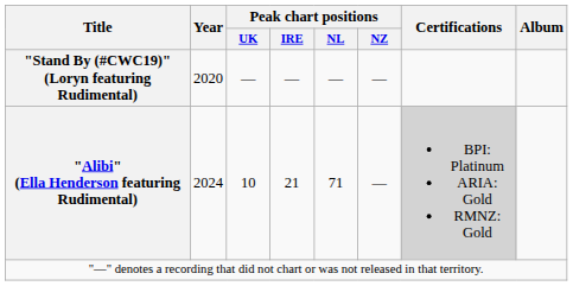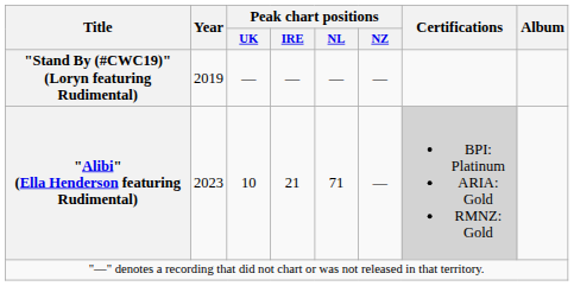 <table class="wikitable plainrowheaders" style="text-align:center;">
 <tr>
 <th scope="col" rowspan="2">Title</th>
 <th scope="col" rowspan="2">Year</th>
 <th scope="col" colspan="4">Peak chart positions</th>
 <th scope="col" rowspan="2">Certifications</th>
 <th scope="col" rowspan="2">Album</th>
 </tr>
 <tr>
 <th scope="col" style="width:3em;font-size:85%;"><a href='#'>UK</a><br></th>
 <th scope="col" style="width:3em;font-size:85%;"><a href='#'>IRE</a><br></th>
 <th scope="col" style="width:3em;font-size:85%;"><a href='#'>NL</a><br></th>
 <th scope="col" style="width:3em;font-size:85%;"><a href='#'>NZ</a><br></th>
 </tr>
 <tr>
 <th scope="row">"Stand By (#CWC19)"<br><span>(Loryn featuring Rudimental)</span></th>
-<td>2020</td>
+<td>2019</td>
 <td>—</td>
 <td>—</td>
 <td>—</td>
 <td>—</td>
 <td></td>
 <td></td>
 </tr>
 <tr>
 <th scope="row">"<a href='#'>Alibi</a>"<br><span>(<a href='#'>Ella Henderson</a> featuring Rudimental)</span></th>
-<td>2024</td>
+<td>2023</td>
 <td>10</td>
 <td>21</td>
 <td>71</td>
 <td>—</td>
 <td style="background: lightgrey;"><br><ul><li>BPI: Platinum</li><li>ARIA: Gold</li><li>RMNZ: Gold</li></ul></td>
 <td></td>
 </tr>
 <tr>
 <td colspan="18" style="font-size:85%">"—" denotes a recording that did not chart or was not released in that territory.</td>
 </tr>
 </table>
